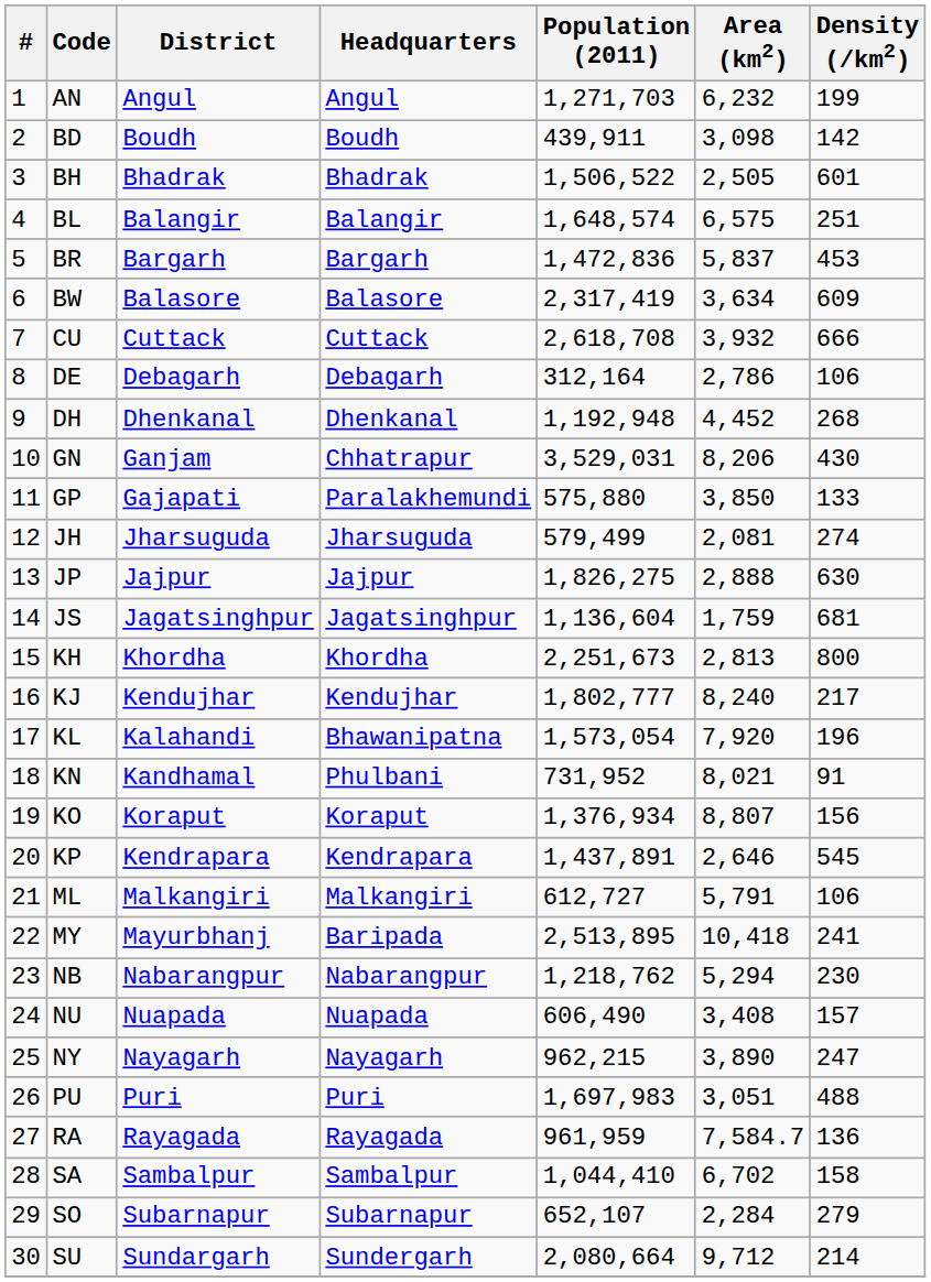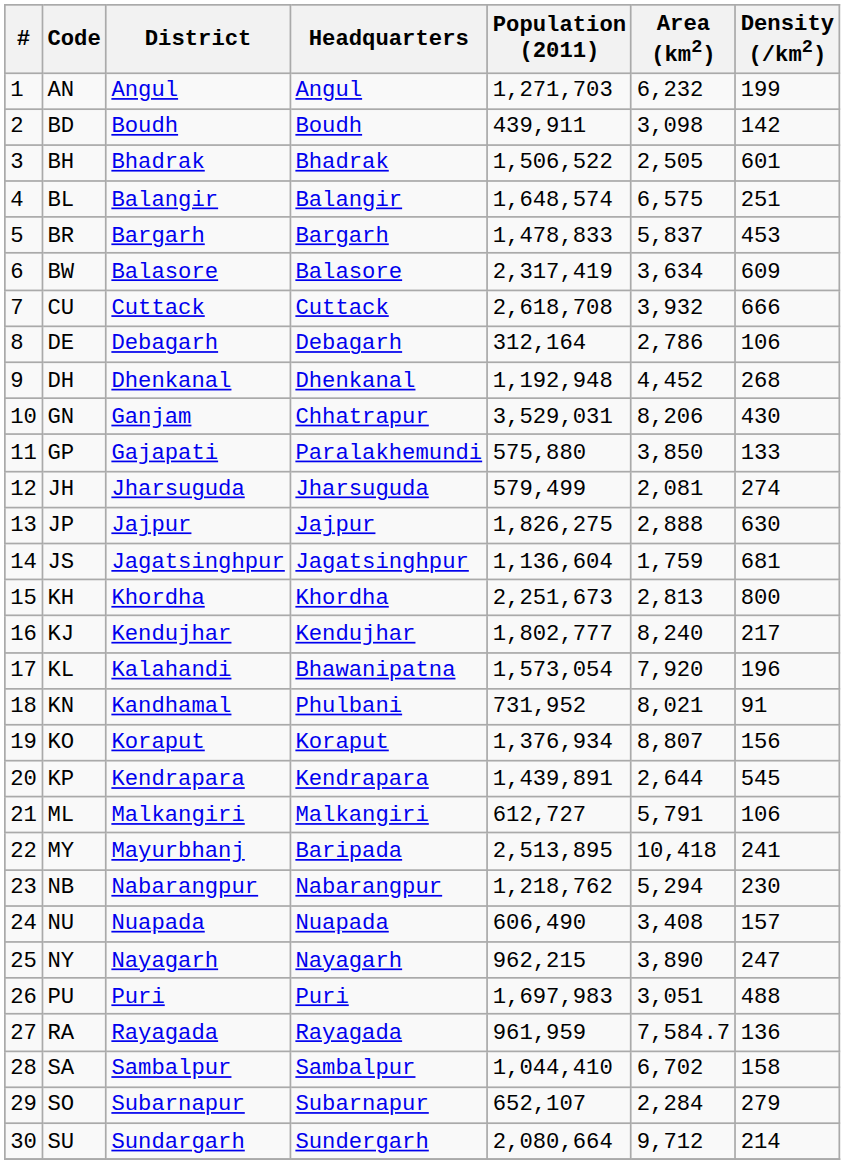 <table class="wikitable sortable">
 <tr>
 <th>#</th>
 <th>Code</th>
 <th>District</th>
 <th>Headquarters</th>
 <th>Population <br>(2011)</th>
 <th>Area <br>(km<sup>2</sup>)</th>
 <th>Density <br>(/km<sup>2</sup>)</th>
 </tr>
 <tr>
 <td>1</td>
 <td>AN</td>
 <td><a href='#'>Angul</a></td>
 <td><a href='#'>Angul</a></td>
 <td> 1,271,703</td>
 <td> 6,232</td>
 <td> 199</td>
 </tr>
 <tr>
 <td>2</td>
 <td>BD</td>
 <td><a href='#'>Boudh</a></td>
 <td><a href='#'>Boudh</a></td>
 <td> 439,911</td>
 <td> 3,098</td>
 <td> 142</td>
 </tr>
 <tr>
 <td>3</td>
 <td>BH</td>
 <td><a href='#'>Bhadrak</a></td>
 <td><a href='#'>Bhadrak</a></td>
 <td> 1,506,522</td>
 <td> 2,505</td>
 <td> 601</td>
 </tr>
 <tr>
 <td>4</td>
 <td>BL</td>
 <td><a href='#'>Balangir</a></td>
 <td><a href='#'>Balangir</a></td>
 <td> 1,648,574</td>
 <td> 6,575</td>
 <td> 251</td>
 </tr>
 <tr>
 <td>5</td>
 <td>BR</td>
 <td><a href='#'>Bargarh</a></td>
 <td><a href='#'>Bargarh</a></td>
-<td> 1,472,836</td>
+<td> 1,478,833</td>
 <td> 5,837</td>
 <td> 453</td>
 </tr>
 <tr>
 <td>6</td>
 <td>BW</td>
 <td><a href='#'>Balasore</a></td>
 <td><a href='#'>Balasore</a></td>
 <td> 2,317,419</td>
 <td> 3,634</td>
 <td> 609</td>
 </tr>
 <tr>
 <td>7</td>
 <td>CU</td>
 <td><a href='#'>Cuttack</a></td>
 <td><a href='#'>Cuttack</a></td>
 <td> 2,618,708</td>
 <td> 3,932</td>
 <td> 666</td>
 </tr>
 <tr>
 <td>8</td>
 <td>DE</td>
 <td><a href='#'>Debagarh</a></td>
 <td><a href='#'>Debagarh</a></td>
 <td> 312,164</td>
 <td> 2,786</td>
 <td> 106</td>
 </tr>
 <tr>
 <td>9</td>
 <td>DH</td>
 <td><a href='#'>Dhenkanal</a></td>
 <td><a href='#'>Dhenkanal</a></td>
 <td> 1,192,948</td>
 <td> 4,452</td>
 <td> 268</td>
 </tr>
 <tr>
 <td>10</td>
 <td>GN</td>
 <td><a href='#'>Ganjam</a></td>
 <td><a href='#'>Chhatrapur</a></td>
 <td> 3,529,031</td>
 <td> 8,206</td>
 <td> 430</td>
 </tr>
 <tr>
 <td>11</td>
 <td>GP</td>
 <td><a href='#'>Gajapati</a></td>
 <td><a href='#'>Paralakhemundi</a></td>
 <td> 575,880</td>
 <td> 3,850</td>
 <td> 133</td>
 </tr>
 <tr>
 <td>12</td>
 <td>JH</td>
 <td><a href='#'>Jharsuguda</a></td>
 <td><a href='#'>Jharsuguda</a></td>
 <td> 579,499</td>
 <td> 2,081</td>
 <td> 274</td>
 </tr>
 <tr>
 <td>13</td>
 <td>JP</td>
 <td><a href='#'>Jajpur</a></td>
 <td><a href='#'>Jajpur</a></td>
 <td> 1,826,275</td>
 <td> 2,888</td>
 <td> 630</td>
 </tr>
 <tr>
 <td>14</td>
 <td>JS</td>
 <td><a href='#'>Jagatsinghpur</a></td>
 <td><a href='#'>Jagatsinghpur</a></td>
 <td> 1,136,604</td>
 <td> 1,759</td>
 <td> 681</td>
 </tr>
 <tr>
 <td>15</td>
 <td>KH</td>
 <td><a href='#'>Khordha</a></td>
 <td><a href='#'>Khordha</a></td>
 <td> 2,251,673</td>
 <td> 2,813</td>
 <td> 800</td>
 </tr>
 <tr>
 <td>16</td>
 <td>KJ</td>
 <td><a href='#'>Kendujhar</a></td>
 <td><a href='#'>Kendujhar</a></td>
 <td> 1,802,777</td>
 <td> 8,240</td>
 <td> 217</td>
 </tr>
 <tr>
 <td>17</td>
 <td>KL</td>
 <td><a href='#'>Kalahandi</a></td>
 <td><a href='#'>Bhawanipatna</a></td>
 <td> 1,573,054</td>
 <td> 7,920</td>
 <td> 196</td>
 </tr>
 <tr>
 <td>18</td>
 <td>KN</td>
 <td><a href='#'>Kandhamal</a></td>
 <td><a href='#'>Phulbani</a></td>
 <td> 731,952</td>
 <td> 8,021</td>
 <td> 91</td>
 </tr>
 <tr>
 <td>19</td>
 <td>KO</td>
 <td><a href='#'>Koraput</a></td>
 <td><a href='#'>Koraput</a></td>
 <td> 1,376,934</td>
 <td> 8,807</td>
 <td> 156</td>
 </tr>
 <tr>
 <td>20</td>
 <td>KP</td>
 <td><a href='#'>Kendrapara</a></td>
 <td><a href='#'>Kendrapara</a></td>
-<td> 1,437,891</td>
-<td> 2,646</td>
+<td> 1,439,891</td>
+<td> 2,644</td>
 <td> 545</td>
 </tr>
 <tr>
 <td>21</td>
 <td>ML</td>
 <td><a href='#'>Malkangiri</a></td>
 <td><a href='#'>Malkangiri</a></td>
 <td> 612,727</td>
 <td> 5,791</td>
 <td> 106</td>
 </tr>
 <tr>
 <td>22</td>
 <td>MY</td>
 <td><a href='#'>Mayurbhanj</a></td>
 <td><a href='#'>Baripada</a></td>
 <td> 2,513,895</td>
 <td> 10,418</td>
 <td> 241</td>
 </tr>
 <tr>
 <td>23</td>
 <td>NB</td>
 <td><a href='#'>Nabarangpur</a></td>
 <td><a href='#'>Nabarangpur</a></td>
 <td> 1,218,762</td>
 <td> 5,294</td>
 <td> 230</td>
 </tr>
 <tr>
 <td>24</td>
 <td>NU</td>
 <td><a href='#'>Nuapada</a></td>
 <td><a href='#'>Nuapada</a></td>
 <td> 606,490</td>
 <td> 3,408</td>
 <td> 157</td>
 </tr>
 <tr>
 <td>25</td>
 <td>NY</td>
 <td><a href='#'>Nayagarh</a></td>
 <td><a href='#'>Nayagarh</a></td>
 <td> 962,215</td>
 <td> 3,890</td>
 <td> 247</td>
 </tr>
 <tr>
 <td>26</td>
 <td>PU</td>
 <td><a href='#'>Puri</a></td>
 <td><a href='#'>Puri</a></td>
 <td> 1,697,983</td>
 <td> 3,051</td>
 <td> 488</td>
 </tr>
 <tr>
 <td>27</td>
 <td>RA</td>
 <td><a href='#'>Rayagada</a></td>
 <td><a href='#'>Rayagada</a></td>
 <td> 961,959</td>
 <td> 7,584.7</td>
 <td> 136</td>
 </tr>
 <tr>
 <td>28</td>
 <td>SA</td>
 <td><a href='#'>Sambalpur</a></td>
 <td><a href='#'>Sambalpur</a></td>
 <td> 1,044,410</td>
 <td> 6,702</td>
 <td> 158</td>
 </tr>
 <tr>
 <td>29</td>
 <td>SO</td>
 <td><a href='#'>Subarnapur</a></td>
 <td><a href='#'>Subarnapur</a></td>
 <td> 652,107</td>
 <td> 2,284</td>
 <td> 279</td>
 </tr>
 <tr>
 <td>30</td>
 <td>SU</td>
 <td><a href='#'>Sundargarh</a></td>
 <td><a href='#'>Sundergarh</a></td>
 <td> 2,080,664</td>
 <td> 9,712</td>
 <td> 214</td>
 </tr>
 <tr>
 </tr>
 </table>
